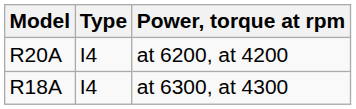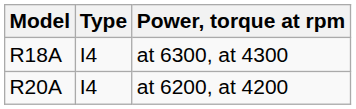 <table class="wikitable">
 <tr>
 <th>Model</th>
 <th>Type</th>
 <th>Power, torque at rpm</th>
 </tr>
 <tr>
+<td>R18A</td>
+<td> I4</td>
+<td> at 6300,  at 4300</td>
+</tr>
+<tr>
 <td>R20A</td>
 <td> I4</td>
 <td> at 6200,  at 4200</td>
 </tr>
-<tr>
-<td>R18A</td>
-<td> I4</td>
-<td> at 6300,  at 4300</td>
-</tr>
 </table>
